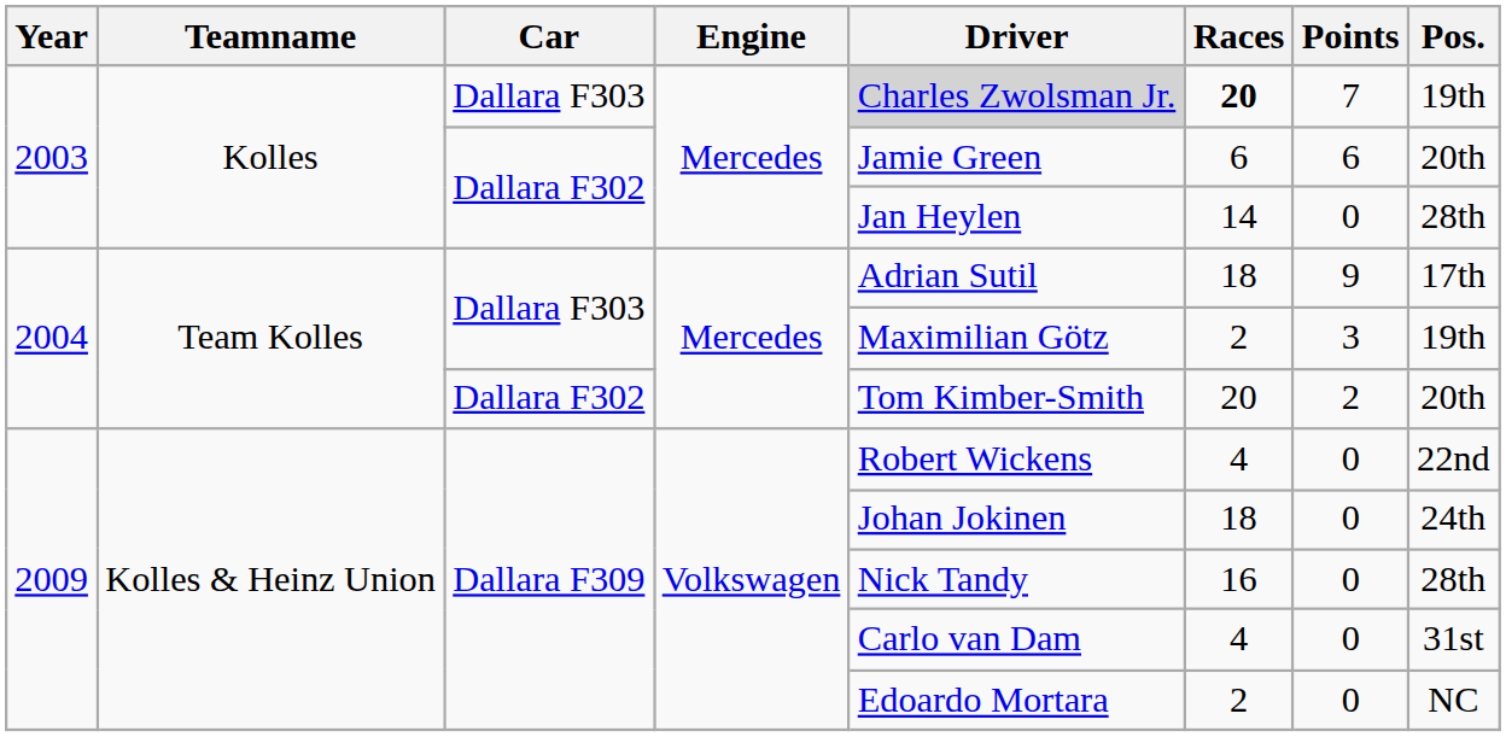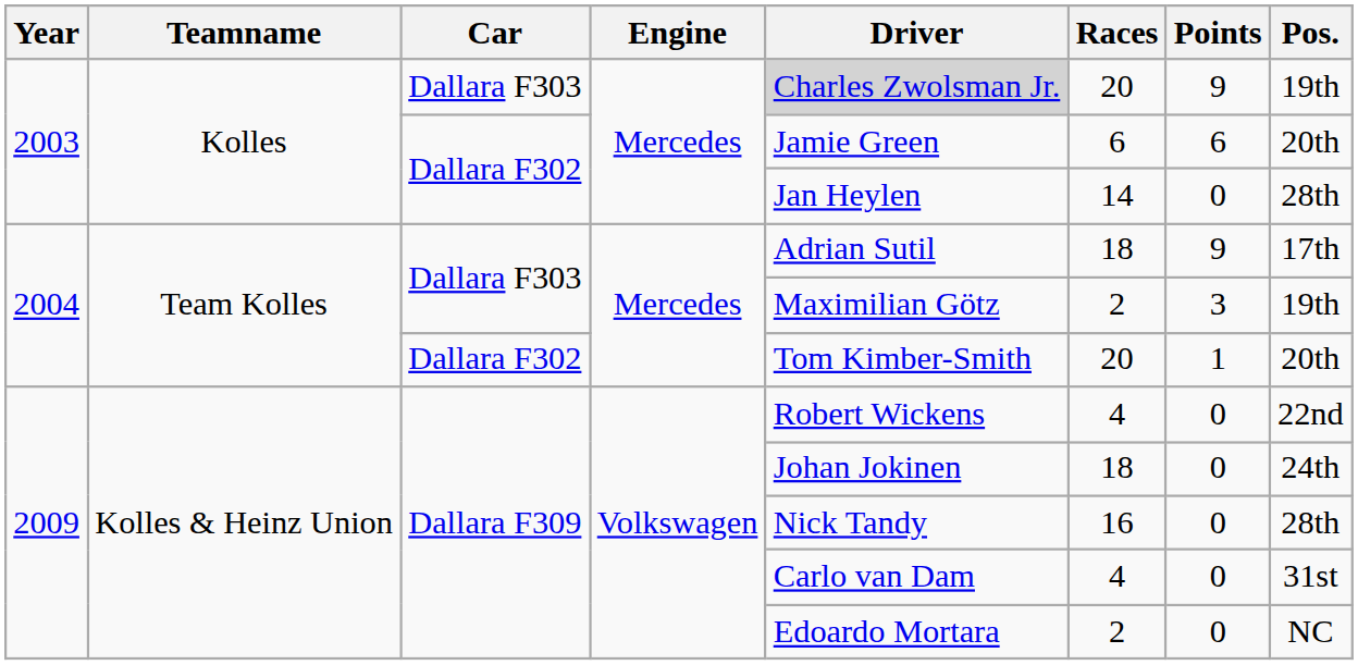 <table class="wikitable" style="font-size: 85%; text-align:center">
 <tr>
 <th>Year</th>
 <th>Teamname</th>
 <th>Car</th>
 <th>Engine</th>
 <th>Driver</th>
 <th>Races</th>
 <th>Points</th>
 <th>Pos.</th>
 </tr>
 <tr>
 <td rowspan=3><a href='#'>2003</a></td>
 <td rowspan="3">Kolles</td>
 <td><a href='#'>Dallara</a> F303</td>
 <td rowspan="3"><a href='#'>Mercedes</a></td>
 <td align=left style="background: lightgrey;"> <a href='#'>Charles Zwolsman Jr.</a></td>
-<td><strong>20</strong></td>
-<td>7</td>
+<td>20</td>
+<td>9</td>
 <td>19th</td>
 </tr>
 <tr>
 <td rowspan="2"><a href='#'>Dallara F302</a></td>
 <td align=left> <a href='#'>Jamie Green</a></td>
 <td>6</td>
 <td>6</td>
 <td>20th</td>
 </tr>
 <tr>
 <td align=left> <a href='#'>Jan Heylen</a></td>
 <td>14</td>
 <td>0</td>
 <td>28th</td>
 </tr>
 <tr>
 <td rowspan=3><a href='#'>2004</a></td>
 <td rowspan=3>Team Kolles</td>
 <td rowspan=2><a href='#'>Dallara</a> F303</td>
 <td rowspan=3><a href='#'>Mercedes</a></td>
 <td align=left> <a href='#'>Adrian Sutil</a></td>
 <td>18</td>
 <td>9</td>
 <td>17th</td>
 </tr>
 <tr>
 <td align=left> <a href='#'>Maximilian Götz</a></td>
 <td>2</td>
 <td>3</td>
 <td>19th</td>
 </tr>
 <tr>
 <td><a href='#'>Dallara F302</a></td>
 <td align=left> <a href='#'>Tom Kimber-Smith</a></td>
 <td>20</td>
-<td>2</td>
+<td>1</td>
 <td>20th</td>
 </tr>
 <tr>
 <td rowspan=5><a href='#'>2009</a></td>
 <td rowspan=5>Kolles & Heinz Union</td>
 <td rowspan=5><a href='#'>Dallara F309</a></td>
 <td rowspan=5><a href='#'>Volkswagen</a></td>
 <td align=left> <a href='#'>Robert Wickens</a></td>
 <td>4</td>
 <td>0</td>
 <td>22nd</td>
 </tr>
 <tr>
 <td align=left> <a href='#'>Johan Jokinen</a></td>
 <td>18</td>
 <td>0</td>
 <td>24th</td>
 </tr>
 <tr>
 <td align=left> <a href='#'>Nick Tandy</a></td>
 <td>16</td>
 <td>0</td>
 <td>28th</td>
 </tr>
 <tr>
 <td align=left> <a href='#'>Carlo van Dam</a></td>
 <td>4</td>
 <td>0</td>
 <td>31st</td>
 </tr>
 <tr>
 <td align=left> <a href='#'>Edoardo Mortara</a></td>
 <td>2</td>
 <td>0</td>
 <td>NC</td>
 </tr>
 </table>
